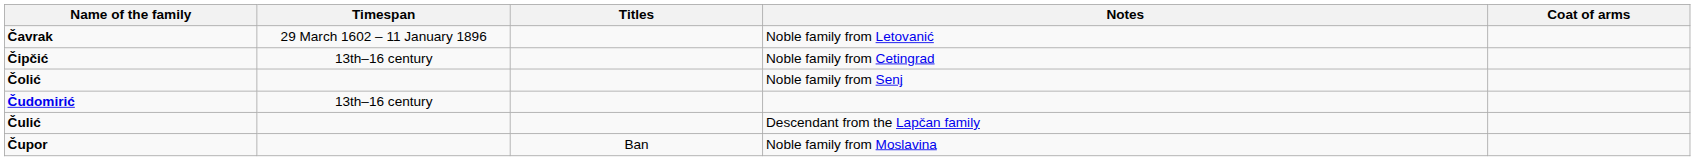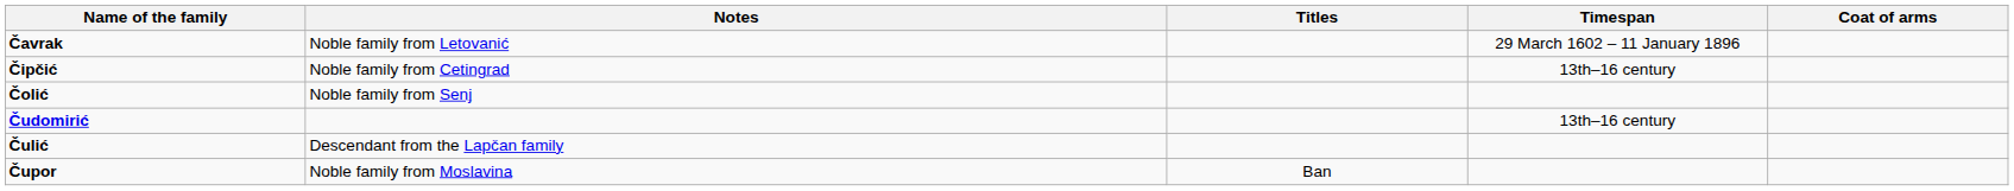 <table class="wikitable" style="text-align:center" width=100%>
 <tr>
 <th width="15%" bgcolor="gold" !>Name of the family</th>
+<th width="43%" bgcolor="silver" !>Notes</th>
+<th width="15%" bgcolor="silver" !>Titles</th>
 <th width="15%" bgcolor="silver" !>Timespan</th>
-<th width="15%" bgcolor="silver" !>Titles</th>
-<th width="43%" bgcolor="silver" !>Notes</th>
 <th width="12%" bgcolor="silver" !>Coat of arms</th>
 </tr>
 <tr>
 <td align="left"><strong>Čavrak</strong></td>
+<td align="left">Noble family from <a href='#'>Letovanić</a></td>
+<td></td>
 <td>29 March 1602 – 11 January 1896</td>
-<td></td>
-<td align="left">Noble family from <a href='#'>Letovanić</a></td>
 <td></td>
 </tr>
 <tr>
 <td align="left"><strong>Čipčić</strong></td>
+<td align="left">Noble family from <a href='#'>Cetingrad</a></td>
+<td></td>
 <td>13th–16 century</td>
-<td></td>
-<td align="left">Noble family from <a href='#'>Cetingrad</a></td>
 <td></td>
 </tr>
 <tr>
 <td align="left"><strong>Čolić</strong></td>
+<td align="left">Noble family from <a href='#'>Senj</a></td>
 <td></td>
 <td></td>
-<td align="left">Noble family from <a href='#'>Senj</a></td>
 <td></td>
 </tr>
 <tr>
 <td align="left"><a href='#'><strong>Čudomirić</strong></a></td>
+<td align="left"></td>
+<td align="center"></td>
 <td align="center">13th–16 century</td>
-<td align="center"></td>
-<td align="left"></td>
 <td align="center"></td>
 </tr>
 <tr>
 <td align="left"><strong>Čulić</strong></td>
+<td align="left">Descendant from the <a href='#'>Lapčan family</a></td>
 <td></td>
 <td></td>
-<td align="left">Descendant from the <a href='#'>Lapčan family</a></td>
 <td></td>
 </tr>
 <tr>
 <td align="left"><strong>Čupor</strong></td>
+<td align="left">Noble family from <a href='#'>Moslavina</a></td>
+<td>Ban</td>
 <td></td>
-<td>Ban</td>
-<td align="left">Noble family from <a href='#'>Moslavina</a></td>
 <td></td>
 </tr>
 </table>
